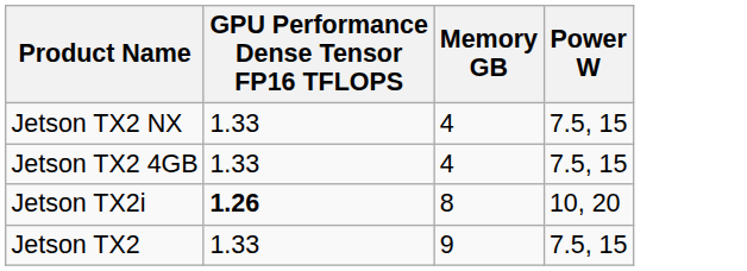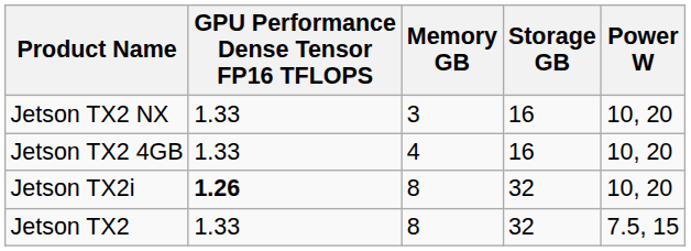 <table class="wikitable">
 <tr>
 <th>Product Name</th>
 <th>GPU Performance<br>Dense Tensor<br>FP16 TFLOPS</th>
 <th>Memory<br>GB</th>
+<th>Storage<br>GB</th>
 <th>Power<br>W</th>
 </tr>
 <tr>
 <td>Jetson TX2 NX</td>
 <td>1.33</td>
-<td>4</td>
-<td>7.5, 15</td>
+<td>3</td>
+<td>16</td>
+<td>10, 20</td>
 </tr>
 <tr>
 <td>Jetson TX2 4GB</td>
 <td>1.33</td>
 <td>4</td>
-<td>7.5, 15</td>
+<td>16</td>
+<td>10, 20</td>
 </tr>
 <tr>
 <td>Jetson TX2i</td>
 <td><strong>1.26</strong></td>
 <td>8</td>
+<td>32</td>
 <td>10, 20</td>
 </tr>
 <tr>
 <td>Jetson TX2</td>
 <td>1.33</td>
-<td>9</td>
+<td>8</td>
+<td>32</td>
 <td>7.5, 15</td>
 </tr>
 </table>
